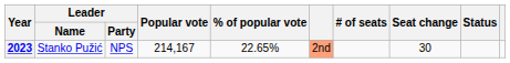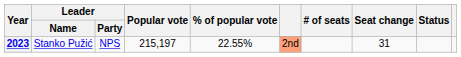 <table class="wikitable" style="text-align:center">
 <tr>
 <th rowspan="2">Year</th>
 <th colspan="2">Leader</th>
 <th rowspan="2">Popular vote</th>
 <th rowspan="2">% of popular vote</th>
 <th rowspan="2"></th>
 <th rowspan="2"># of seats</th>
 <th rowspan="2">Seat change</th>
 <th rowspan="2">Status</th>
 <th rowspan="2"></th>
 </tr>
 <tr>
 <th>Name</th>
 <th>Party</th>
 </tr>
 <tr>
 <th><a href='#'>2023</a></th>
 <td><a href='#'>Stanko Pužić</a></td>
 <td><a href='#'>NPS</a></td>
-<td>214,167</td>
-<td>22.65%</td>
+<td>215,197</td>
+<td>22.55%</td>
 <td style="background: lightsalmon;">2nd</td>
 <td></td>
-<td> 30</td>
+<td> 31</td>
 <td></td>
 <td></td>
 </tr>
 </table>
